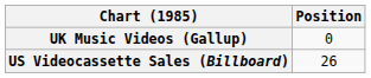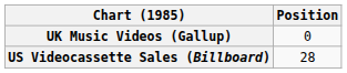 <table class="wikitable plainrowheaders" style="text-align:center">
 <tr>
 <th>Chart (1985)</th>
 <th>Position</th>
 </tr>
 <tr>
 <th scope="row">UK Music Videos (Gallup)</th>
 <td>0</td>
 </tr>
 <tr>
 <th scope="row">US Videocassette Sales (<em>Billboard</em>)</th>
-<td>26</td>
+<td>28</td>
 </tr>
 </table>
